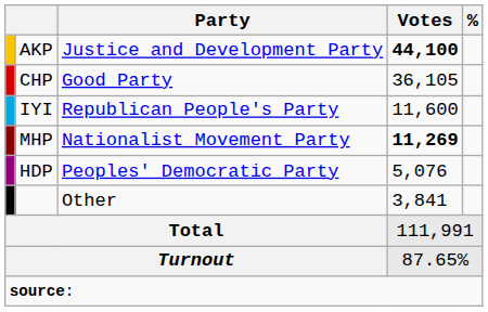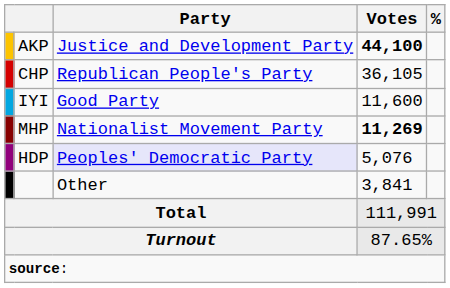 <table class="wikitable">
 <tr>
 <th colspan="2" align="center"></th>
 <th align="center">Party</th>
 <th align="center">Votes</th>
 <th align="center">%</th>
 </tr>
 <tr align="left">
 <td bgcolor="#FDC400" width="1"></td>
 <td>AKP</td>
 <td><a href='#'>Justice and Development Party</a></td>
 <td><strong>44,100</strong></td>
 <td><strong></strong></td>
 </tr>
 <tr align="left">
 <td bgcolor="#d50000" width="1"></td>
 <td>CHP</td>
-<td><a href='#'>Good Party</a></td>
+<td><a href='#'>Republican People's Party</a></td>
 <td>36,105</td>
 <td></td>
 </tr>
 <tr align="left">
 <td bgcolor="#01A7E1" width="1"></td>
 <td>IYI</td>
-<td><a href='#'>Republican People's Party</a></td>
+<td><a href='#'>Good Party</a></td>
 <td>11,600</td>
 <td></td>
 </tr>
 <tr align="left">
 <td bgcolor="#870000" width="1"></td>
 <td>MHP</td>
 <td><a href='#'>Nationalist Movement Party</a></td>
 <td><strong>11,269</strong></td>
 <td></td>
 </tr>
 <tr align="left">
 <td bgcolor="#91007B" width="1"></td>
 <td>HDP</td>
-<td><a href='#'>Peoples' Democratic Party</a></td>
+<td style="background: lavender;"><a href='#'>Peoples' Democratic Party</a></td>
 <td>5,076</td>
 <td></td>
 </tr>
 <tr align="left">
 <td bgcolor=" " width="1"></td>
 <td></td>
 <td>Other</td>
 <td>3,841</td>
 <td></td>
 </tr>
 <tr align="left" style="background-color:#E9E9E9">
 <th colspan="3" align="center"><strong>Total</strong></th>
 <td colspan="5" align="center">111,991</td>
 </tr>
 <tr align="left" style="background-color:#E9E9E9">
 <th colspan="3" align="center"><em>Turnout</em></th>
 <td colspan="5" align="center">87.65%</td>
 </tr>
 <tr>
 <td colspan="9" align="left"><small><strong>source</strong>: </small></td>
 </tr>
 </table>
